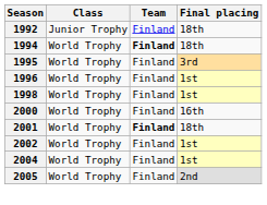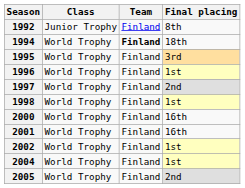 <table class="wikitable" style="font-size: 95%;">
 <tr>
 <th>Season</th>
 <th>Class</th>
 <th>Team</th>
 <th>Final placing</th>
 </tr>
 <tr>
 <th>1992</th>
 <td>Junior Trophy</td>
 <td><a href='#'>Finland</a></td>
-<td>18th</td>
+<td>8th</td>
 </tr>
 <tr>
 <th>1994</th>
 <td>World Trophy</td>
 <td><strong>Finland</strong></td>
 <td>18th</td>
 </tr>
 <tr>
 <th>1995</th>
 <td>World Trophy</td>
 <td>Finland</td>
 <td style="background:#FFDF9F;">3rd</td>
 </tr>
 <tr>
 <th>1996</th>
 <td>World Trophy</td>
 <td>Finland</td>
 <td style="background:#FFFFBF;">1st</td>
 </tr>
 <tr>
+<th>1997</th>
+<td>World Trophy</td>
+<td>Finland</td>
+<td style="background:#DFDFDF;">2nd</td>
+</tr>
+<tr>
 <th>1998</th>
 <td>World Trophy</td>
 <td>Finland</td>
 <td style="background:#FFFFBF;">1st</td>
 </tr>
 <tr>
 <th>2000</th>
 <td>World Trophy</td>
 <td>Finland</td>
 <td>16th</td>
 </tr>
 <tr>
 <th>2001</th>
 <td>World Trophy</td>
-<td><strong>Finland</strong></td>
-<td>18th</td>
+<td>Finland</td>
+<td>16th</td>
 </tr>
 <tr>
 <th>2002</th>
 <td>World Trophy</td>
 <td>Finland</td>
 <td style="background:#FFFFBF;">1st</td>
 </tr>
 <tr>
 <th>2004</th>
 <td>World Trophy</td>
 <td>Finland</td>
 <td style="background:#FFFFBF;">1st</td>
 </tr>
 <tr>
 <th>2005</th>
 <td>World Trophy</td>
 <td>Finland</td>
 <td style="background:#DFDFDF;">2nd</td>
 </tr>
 </table>
